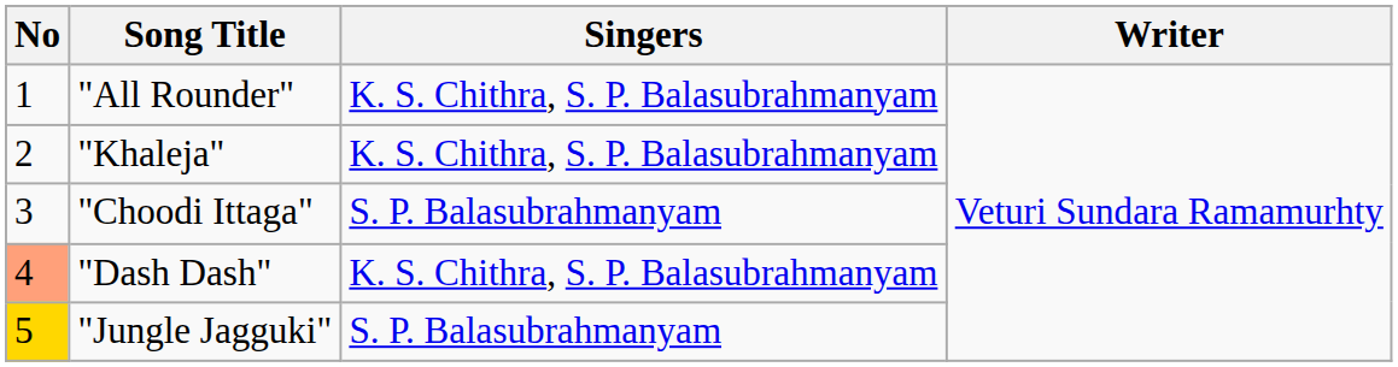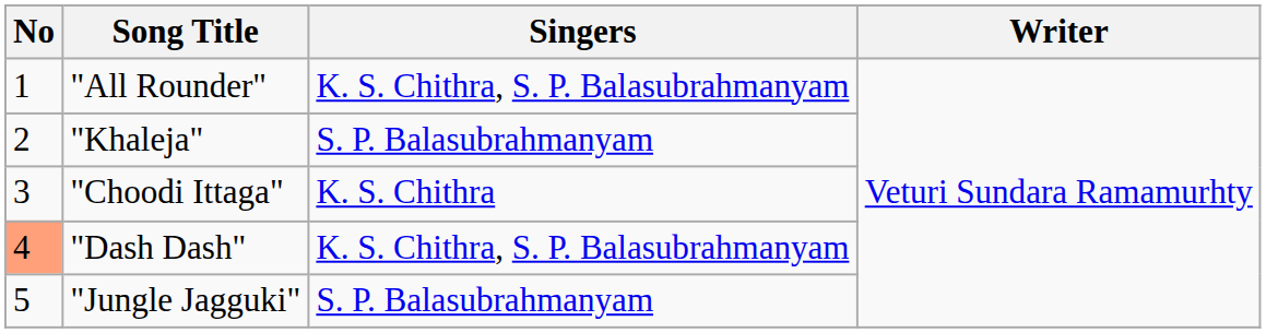 <table class="wikitable">
 <tr>
 <th>No</th>
 <th>Song Title</th>
 <th>Singers</th>
 <th>Writer</th>
 </tr>
 <tr>
 <td>1</td>
 <td>"All Rounder"</td>
 <td><a href='#'>K. S. Chithra</a>, <a href='#'>S. P. Balasubrahmanyam</a></td>
 <td rowspan="5"><a href='#'>Veturi Sundara Ramamurhty</a></td>
 </tr>
 <tr>
 <td>2</td>
 <td>"Khaleja"</td>
-<td><a href='#'>K. S. Chithra</a>, <a href='#'>S. P. Balasubrahmanyam</a></td>
+<td><a href='#'>S. P. Balasubrahmanyam</a></td>
 </tr>
 <tr>
 <td>3</td>
 <td>"Choodi Ittaga"</td>
-<td><a href='#'>S. P. Balasubrahmanyam</a></td>
+<td><a href='#'>K. S. Chithra</a></td>
 </tr>
 <tr>
 <td style="background: lightsalmon;">4</td>
 <td>"Dash Dash"</td>
 <td><a href='#'>K. S. Chithra</a>, <a href='#'>S. P. Balasubrahmanyam</a></td>
 </tr>
 <tr>
-<td style="background: gold;">5</td>
+<td>5</td>
 <td>"Jungle Jagguki"</td>
 <td><a href='#'>S. P. Balasubrahmanyam</a></td>
 </tr>
 </table>
